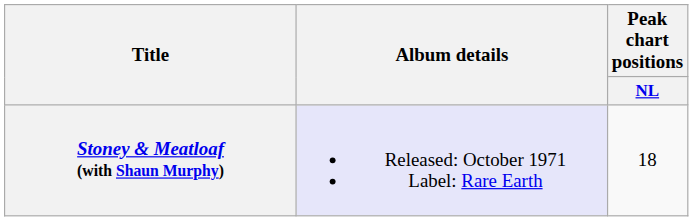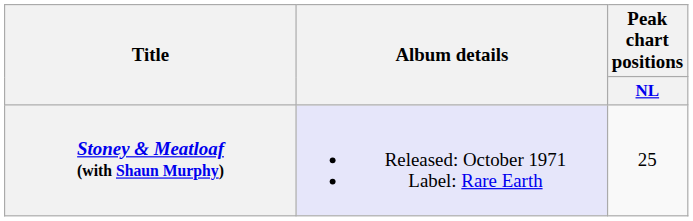 <table class="wikitable plainrowheaders" style="text-align:center;">
 <tr>
 <th scope="col" rowspan="2" style="width:15em;">Title</th>
 <th scope="col" rowspan="2" style="width:16em;">Album details</th>
 <th scope="col">Peak chart positions</th>
 </tr>
 <tr>
 <th scope="col" style="width:3em;font-size:90%;"><a href='#'>NL</a><br></th>
 </tr>
 <tr>
 <th scope="row"><em><a href='#'>Stoney & Meatloaf</a></em><br><small>(with <a href='#'>Shaun Murphy</a>)</small></th>
 <td style="background: lavender;"><br><ul><li>Released: October 1971</li><li>Label: <a href='#'>Rare Earth</a></li></ul></td>
-<td>18</td>
+<td>25</td>
 </tr>
 </table>
